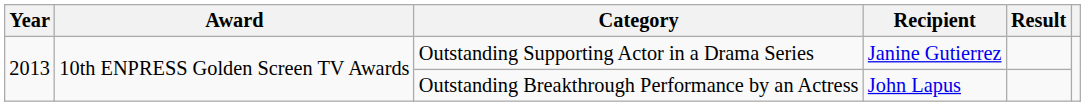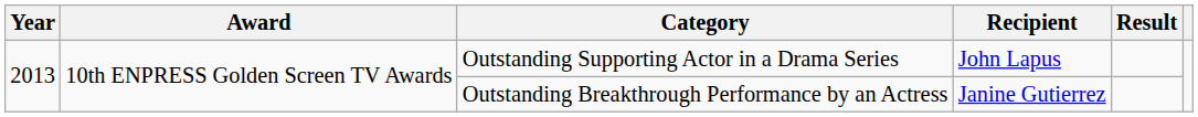 <table class="wikitable">
 <tr>
 <th>Year</th>
 <th>Award</th>
 <th>Category</th>
 <th>Recipient</th>
 <th>Result</th>
 <th></th>
 </tr>
 <tr>
 <td rowspan=2>2013</td>
 <td rowspan=2>10th ENPRESS Golden Screen TV Awards</td>
 <td>Outstanding Supporting Actor in a Drama Series</td>
-<td><a href='#'>Janine Gutierrez</a></td>
+<td><a href='#'>John Lapus</a></td>
 <td></td>
 <td rowspan=2></td>
 </tr>
 <tr>
 <td>Outstanding Breakthrough Performance by an Actress</td>
-<td><a href='#'>John Lapus</a></td>
+<td><a href='#'>Janine Gutierrez</a></td>
 <td></td>
 </tr>
 </table>
